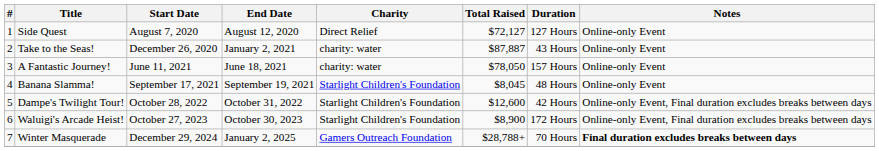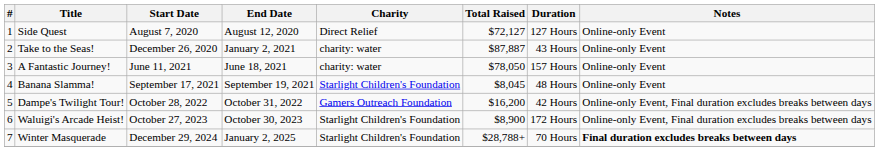 <table class="wikitable">
 <tr>
 <th>#</th>
 <th>Title</th>
 <th>Start Date</th>
 <th>End Date</th>
 <th>Charity</th>
 <th>Total Raised</th>
 <th>Duration</th>
 <th>Notes</th>
 </tr>
 <tr>
 <td>1</td>
 <td>Side Quest</td>
 <td>August 7, 2020</td>
 <td>August 12, 2020</td>
 <td>Direct Relief</td>
 <td style="text-align: right;">$72,127</td>
 <td style="text-align: right;">127 Hours</td>
 <td>Online-only Event</td>
 </tr>
 <tr>
 <td>2</td>
 <td>Take to the Seas!</td>
 <td>December 26, 2020</td>
 <td>January 2, 2021</td>
 <td>charity: water</td>
 <td style="text-align: right;">$87,887</td>
 <td style="text-align: right;">43 Hours</td>
 <td>Online-only Event</td>
 </tr>
 <tr>
 <td>3</td>
 <td>A Fantastic Journey!</td>
 <td>June 11, 2021</td>
 <td>June 18, 2021</td>
 <td>charity: water</td>
 <td style="text-align: right;">$78,050</td>
 <td style="text-align: right;">157 Hours</td>
 <td>Online-only Event</td>
 </tr>
 <tr>
 <td>4</td>
 <td>Banana Slamma!</td>
 <td>September 17, 2021</td>
 <td>September 19, 2021</td>
 <td><a href='#'>Starlight Children's Foundation</a></td>
 <td style="text-align: right;">$8,045</td>
 <td style="text-align: right;">48 Hours</td>
 <td>Online-only Event</td>
 </tr>
 <tr>
 <td>5</td>
 <td>Dampe's Twilight Tour!</td>
 <td>October 28, 2022</td>
 <td>October 31, 2022</td>
-<td>Starlight Children's Foundation</td>
-<td style="text-align: right;">$12,600</td>
+<td><a href='#'>Gamers Outreach Foundation</a></td>
+<td style="text-align: right;">$16,200</td>
 <td style="text-align: right;">42 Hours</td>
 <td>Online-only Event, Final duration excludes breaks between days</td>
 </tr>
 <tr>
 <td>6</td>
 <td>Waluigi's Arcade Heist!</td>
 <td>October 27, 2023</td>
 <td>October 30, 2023</td>
 <td>Starlight Children's Foundation</td>
 <td style="text-align: right;">$8,900</td>
 <td style="text-align: right;">172 Hours</td>
 <td>Online-only Event, Final duration excludes breaks between days</td>
 </tr>
 <tr>
 <td>7</td>
 <td>Winter Masquerade</td>
 <td>December 29, 2024</td>
 <td>January 2, 2025</td>
-<td><a href='#'>Gamers Outreach Foundation</a></td>
+<td>Starlight Children's Foundation</td>
 <td style="text-align: right;">$28,788+</td>
 <td style="text-align: right;">70 Hours</td>
 <td><strong>Final duration excludes breaks between days</strong></td>
 </tr>
 <tr>
 </tr>
 </table>
